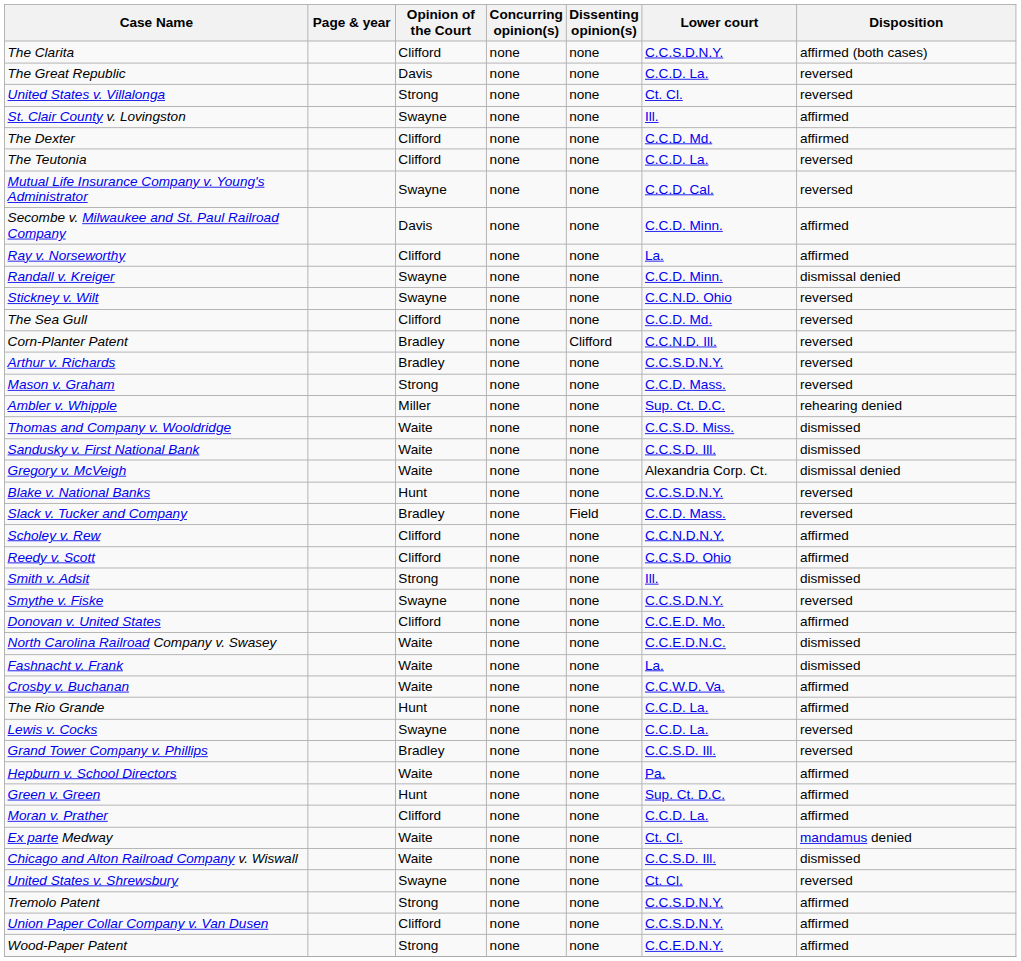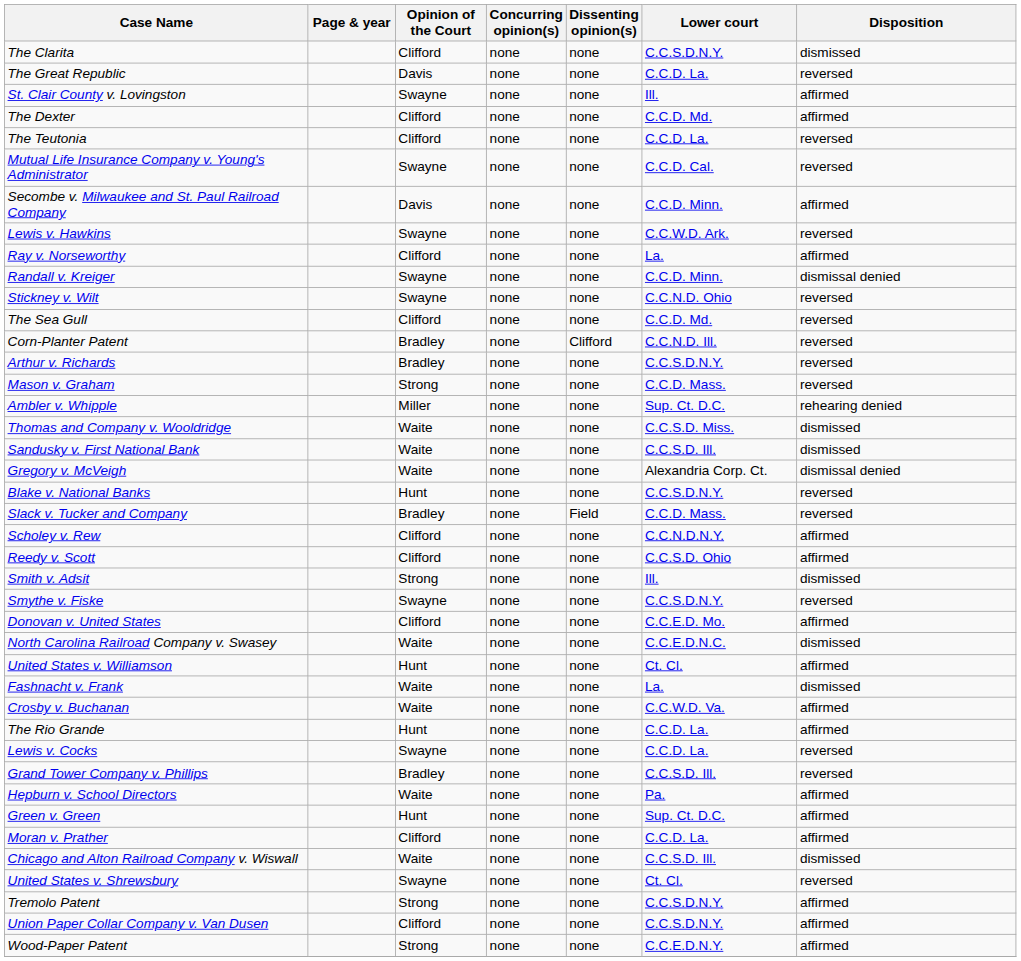 <table class="wikitable sortable">
 <tr>
 <th scope="col" style="width: 350px;">Case Name</th>
 <th scope="col" style="width: 95px;">Page & year</th>
 <th scope="col" style="width: 100px;">Opinion of the Court</th>
 <th scope="col" style="width: 10px;">Concurring opinion(s)</th>
 <th scope="col" style="width: 10px;">Dissenting opinion(s)</th>
 <th scope="col" style="width: 175px;">Lower court</th>
 <th scope="col" style="width: 250px;">Disposition</th>
 </tr>
 <tr>
 <td><em>The Clarita</em></td>
 <td align="right"></td>
 <td>Clifford</td>
 <td>none</td>
 <td>none</td>
 <td><a href='#'>C.C.S.D.N.Y.</a></td>
-<td>affirmed (both cases)</td>
+<td>dismissed</td>
 </tr>
 <tr>
 <td><em>The Great Republic</em></td>
 <td align="right"></td>
 <td>Davis</td>
 <td>none</td>
 <td>none</td>
 <td><a href='#'>C.C.D. La.</a></td>
-<td>reversed</td>
-</tr>
-<tr>
-<td><em><a href='#'>United States v. Villalonga</a></em></td>
-<td align="right"></td>
-<td>Strong</td>
-<td>none</td>
-<td>none</td>
-<td><a href='#'>Ct. Cl.</a></td>
 <td>reversed</td>
 </tr>
 <tr>
 <td><em><a href='#'>St. Clair County</a> v. Lovingston</em></td>
 <td align="right"></td>
 <td>Swayne</td>
 <td>none</td>
 <td>none</td>
 <td><a href='#'>Ill.</a></td>
 <td>affirmed</td>
 </tr>
 <tr>
 <td><em>The Dexter</em></td>
 <td align="right"></td>
 <td>Clifford</td>
 <td>none</td>
 <td>none</td>
 <td><a href='#'>C.C.D. Md.</a></td>
 <td>affirmed</td>
 </tr>
 <tr>
 <td><em>The Teutonia</em></td>
 <td align="right"></td>
 <td>Clifford</td>
 <td>none</td>
 <td>none</td>
 <td><a href='#'>C.C.D. La.</a></td>
 <td>reversed</td>
 </tr>
 <tr>
 <td><em><a href='#'>Mutual Life Insurance Company v. Young's Administrator</a></em></td>
 <td align="right"></td>
 <td>Swayne</td>
 <td>none</td>
 <td>none</td>
 <td><a href='#'>C.C.D. Cal.</a></td>
 <td>reversed</td>
 </tr>
 <tr>
 <td><em>Secombe v. <a href='#'>Milwaukee and St. Paul Railroad Company</a></em></td>
 <td align="right"></td>
 <td>Davis</td>
 <td>none</td>
 <td>none</td>
 <td><a href='#'>C.C.D. Minn.</a></td>
 <td>affirmed</td>
+</tr>
+<tr>
+<td><em><a href='#'>Lewis v. Hawkins</a></em></td>
+<td align="right"></td>
+<td>Swayne</td>
+<td>none</td>
+<td>none</td>
+<td><a href='#'>C.C.W.D. Ark.</a></td>
+<td>reversed</td>
 </tr>
 <tr>
 <td><em><a href='#'>Ray v. Norseworthy</a></em></td>
 <td align="right"></td>
 <td>Clifford</td>
 <td>none</td>
 <td>none</td>
 <td><a href='#'>La.</a></td>
 <td>affirmed</td>
 </tr>
 <tr>
 <td><em><a href='#'>Randall v. Kreiger</a></em></td>
 <td align="right"></td>
 <td>Swayne</td>
 <td>none</td>
 <td>none</td>
 <td><a href='#'>C.C.D. Minn.</a></td>
 <td>dismissal denied</td>
 </tr>
 <tr>
 <td><em><a href='#'>Stickney v. Wilt</a></em></td>
 <td align="right"></td>
 <td>Swayne</td>
 <td>none</td>
 <td>none</td>
 <td><a href='#'>C.C.N.D. Ohio</a></td>
 <td>reversed</td>
 </tr>
 <tr>
 <td><em>The Sea Gull</em></td>
 <td align="right"></td>
 <td>Clifford</td>
 <td>none</td>
 <td>none</td>
 <td><a href='#'>C.C.D. Md.</a></td>
 <td>reversed</td>
 </tr>
 <tr>
 <td><em>Corn-Planter Patent</em></td>
 <td align="right"></td>
 <td>Bradley</td>
 <td>none</td>
 <td>Clifford</td>
 <td><a href='#'>C.C.N.D. Ill.</a></td>
 <td>reversed</td>
 </tr>
 <tr>
 <td><em><a href='#'>Arthur v. Richards</a></em></td>
 <td align="right"></td>
 <td>Bradley</td>
 <td>none</td>
 <td>none</td>
 <td><a href='#'>C.C.S.D.N.Y.</a></td>
 <td>reversed</td>
 </tr>
 <tr>
 <td><em><a href='#'>Mason v. Graham</a></em></td>
 <td align="right"></td>
 <td>Strong</td>
 <td>none</td>
 <td>none</td>
 <td><a href='#'>C.C.D. Mass.</a></td>
 <td>reversed</td>
 </tr>
 <tr>
 <td><em><a href='#'>Ambler v. Whipple</a></em></td>
 <td align="right"></td>
 <td>Miller</td>
 <td>none</td>
 <td>none</td>
 <td><a href='#'>Sup. Ct. D.C.</a></td>
 <td>rehearing denied</td>
 </tr>
 <tr>
 <td><em><a href='#'>Thomas and Company v. Wooldridge</a></em></td>
 <td align="right"></td>
 <td>Waite</td>
 <td>none</td>
 <td>none</td>
 <td><a href='#'>C.C.S.D. Miss.</a></td>
 <td>dismissed</td>
 </tr>
 <tr>
 <td><em><a href='#'>Sandusky v. First National Bank</a></em></td>
 <td align="right"></td>
 <td>Waite</td>
 <td>none</td>
 <td>none</td>
 <td><a href='#'>C.C.S.D. Ill.</a></td>
 <td>dismissed</td>
 </tr>
 <tr>
 <td><em><a href='#'>Gregory v. McVeigh</a></em></td>
 <td align="right"></td>
 <td>Waite</td>
 <td>none</td>
 <td>none</td>
 <td>Alexandria Corp. Ct.</td>
 <td>dismissal denied</td>
 </tr>
 <tr>
 <td><em><a href='#'>Blake v. National Banks</a></em></td>
 <td align="right"></td>
 <td>Hunt</td>
 <td>none</td>
 <td>none</td>
 <td><a href='#'>C.C.S.D.N.Y.</a></td>
 <td>reversed</td>
 </tr>
 <tr>
 <td><em><a href='#'>Slack v. Tucker and Company</a></em></td>
 <td align="right"></td>
 <td>Bradley</td>
 <td>none</td>
 <td>Field</td>
 <td><a href='#'>C.C.D. Mass.</a></td>
 <td>reversed</td>
 </tr>
 <tr>
 <td><em><a href='#'>Scholey v. Rew</a></em></td>
 <td align="right"></td>
 <td>Clifford</td>
 <td>none</td>
 <td>none</td>
 <td><a href='#'>C.C.N.D.N.Y.</a></td>
 <td>affirmed</td>
 </tr>
 <tr>
 <td><em><a href='#'>Reedy v. Scott</a></em></td>
 <td align="right"></td>
 <td>Clifford</td>
 <td>none</td>
 <td>none</td>
 <td><a href='#'>C.C.S.D. Ohio</a></td>
 <td>affirmed</td>
 </tr>
 <tr>
 <td><em><a href='#'>Smith v. Adsit</a></em></td>
 <td align="right"></td>
 <td>Strong</td>
 <td>none</td>
 <td>none</td>
 <td><a href='#'>Ill.</a></td>
 <td>dismissed</td>
 </tr>
 <tr>
 <td><em><a href='#'>Smythe v. Fiske</a></em></td>
 <td align="right"></td>
 <td>Swayne</td>
 <td>none</td>
 <td>none</td>
 <td><a href='#'>C.C.S.D.N.Y.</a></td>
 <td>reversed</td>
 </tr>
 <tr>
 <td><em><a href='#'>Donovan v. United States</a></em></td>
 <td align="right"></td>
 <td>Clifford</td>
 <td>none</td>
 <td>none</td>
 <td><a href='#'>C.C.E.D. Mo.</a></td>
 <td>affirmed</td>
 </tr>
 <tr>
 <td><em><a href='#'>North Carolina Railroad</a> Company v. Swasey</em></td>
 <td align="right"></td>
 <td>Waite</td>
 <td>none</td>
 <td>none</td>
 <td><a href='#'>C.C.E.D.N.C.</a></td>
 <td>dismissed</td>
 </tr>
 <tr>
+<td><em><a href='#'>United States v. Williamson</a></em></td>
+<td align="right"></td>
+<td>Hunt</td>
+<td>none</td>
+<td>none</td>
+<td><a href='#'>Ct. Cl.</a></td>
+<td>affirmed</td>
+</tr>
+<tr>
 <td><em><a href='#'>Fashnacht v. Frank</a></em></td>
 <td align="right"></td>
 <td>Waite</td>
 <td>none</td>
 <td>none</td>
 <td><a href='#'>La.</a></td>
 <td>dismissed</td>
 </tr>
 <tr>
 <td><em><a href='#'>Crosby v. Buchanan</a></em></td>
 <td align="right"></td>
 <td>Waite</td>
 <td>none</td>
 <td>none</td>
 <td><a href='#'>C.C.W.D. Va.</a></td>
 <td>affirmed</td>
 </tr>
 <tr>
 <td><em>The Rio Grande</em></td>
 <td align="right"></td>
 <td>Hunt</td>
 <td>none</td>
 <td>none</td>
 <td><a href='#'>C.C.D. La.</a></td>
 <td>affirmed</td>
 </tr>
 <tr>
 <td><em><a href='#'>Lewis v. Cocks</a></em></td>
 <td align="right"></td>
 <td>Swayne</td>
 <td>none</td>
 <td>none</td>
 <td><a href='#'>C.C.D. La.</a></td>
 <td>reversed</td>
 </tr>
 <tr>
 <td><em><a href='#'>Grand Tower Company v. Phillips</a></em></td>
 <td align="right"></td>
 <td>Bradley</td>
 <td>none</td>
 <td>none</td>
 <td><a href='#'>C.C.S.D. Ill.</a></td>
 <td>reversed</td>
 </tr>
 <tr>
 <td><em><a href='#'>Hepburn v. School Directors</a></em></td>
 <td align="right"></td>
 <td>Waite</td>
 <td>none</td>
 <td>none</td>
 <td><a href='#'>Pa.</a></td>
 <td>affirmed</td>
 </tr>
 <tr>
 <td><em><a href='#'>Green v. Green</a></em></td>
 <td align="right"></td>
 <td>Hunt</td>
 <td>none</td>
 <td>none</td>
 <td><a href='#'>Sup. Ct. D.C.</a></td>
 <td>affirmed</td>
 </tr>
 <tr>
 <td><em><a href='#'>Moran v. Prather</a></em></td>
 <td align="right"></td>
 <td>Clifford</td>
 <td>none</td>
 <td>none</td>
 <td><a href='#'>C.C.D. La.</a></td>
 <td>affirmed</td>
 </tr>
 <tr>
-<td><em><a href='#'>Ex parte</a> Medway</em></td>
-<td align="right"></td>
-<td>Waite</td>
-<td>none</td>
-<td>none</td>
-<td><a href='#'>Ct. Cl.</a></td>
-<td><a href='#'>mandamus</a> denied</td>
-</tr>
-<tr>
 <td><em><a href='#'>Chicago and Alton Railroad Company</a> v. Wiswall</em></td>
 <td align="right"></td>
 <td>Waite</td>
 <td>none</td>
 <td>none</td>
 <td><a href='#'>C.C.S.D. Ill.</a></td>
 <td>dismissed</td>
 </tr>
 <tr>
 <td><em><a href='#'>United States v. Shrewsbury</a></em></td>
 <td align="right"></td>
 <td>Swayne</td>
 <td>none</td>
 <td>none</td>
 <td><a href='#'>Ct. Cl.</a></td>
 <td>reversed</td>
 </tr>
 <tr>
 <td><em>Tremolo Patent</em></td>
 <td align="right"></td>
 <td>Strong</td>
 <td>none</td>
 <td>none</td>
 <td><a href='#'>C.C.S.D.N.Y.</a></td>
 <td>affirmed</td>
 </tr>
 <tr>
 <td><em><a href='#'>Union Paper Collar Company v. Van Dusen</a></em></td>
 <td align="right"></td>
 <td>Clifford</td>
 <td>none</td>
 <td>none</td>
 <td><a href='#'>C.C.S.D.N.Y.</a></td>
 <td>affirmed</td>
 </tr>
 <tr>
 <td><em>Wood-Paper Patent</em></td>
 <td align="right"></td>
 <td>Strong</td>
 <td>none</td>
 <td>none</td>
 <td><a href='#'>C.C.E.D.N.Y.</a></td>
 <td>affirmed</td>
 </tr>
 <tr>
 </tr>
 </table>
